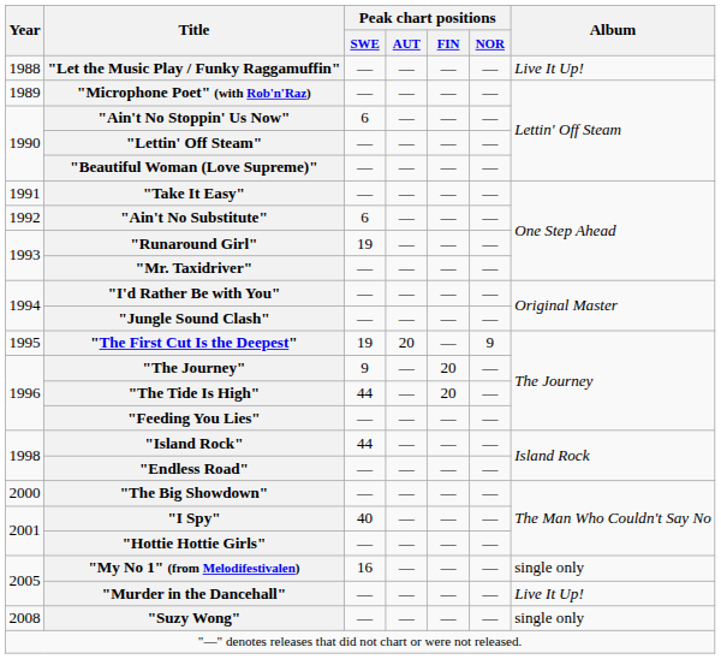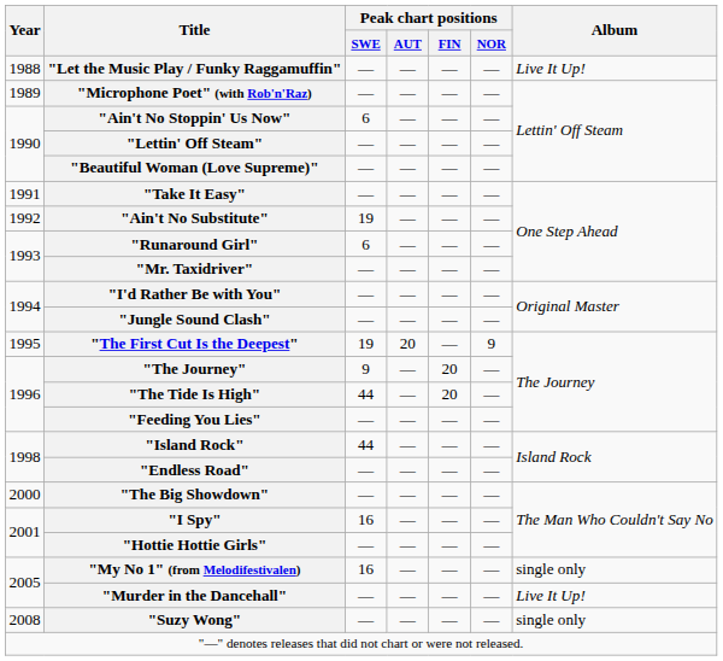 <table class="wikitable plainrowheaders" style="text-align:center;">
 <tr>
 <th rowspan="2">Year</th>
 <th rowspan="2">Title</th>
 <th colspan="4">Peak chart positions</th>
 <th rowspan="2">Album</th>
 </tr>
 <tr>
 <th width="35"><small><a href='#'>SWE</a></small><br></th>
 <th width="35"><small><a href='#'>AUT</a></small><br></th>
 <th width="35"><small><a href='#'>FIN</a></small><br></th>
 <th width="35"><small><a href='#'>NOR</a></small><br></th>
 </tr>
 <tr>
 <td>1988</td>
 <th scope="row">"Let the Music Play / Funky Raggamuffin"</th>
 <td>—</td>
 <td>—</td>
 <td>—</td>
 <td>—</td>
 <td align="left"><em>Live It Up!</em></td>
 </tr>
 <tr>
 <td>1989</td>
 <th scope="row">"Microphone Poet" <small>(with <a href='#'>Rob'n'Raz</a>)</small></th>
 <td>—</td>
 <td>—</td>
 <td>—</td>
 <td>—</td>
 <td align="left" rowspan="4"><em>Lettin' Off Steam</em></td>
 </tr>
 <tr>
 <td rowspan="3">1990</td>
 <th scope="row">"Ain't No Stoppin' Us Now"</th>
 <td>6</td>
 <td>—</td>
 <td>—</td>
 <td>—</td>
 </tr>
 <tr>
 <th scope="row">"Lettin' Off Steam"</th>
 <td>—</td>
 <td>—</td>
 <td>—</td>
 <td>—</td>
 </tr>
 <tr>
 <th scope="row">"Beautiful Woman (Love Supreme)"</th>
 <td>—</td>
 <td>—</td>
 <td>—</td>
 <td>—</td>
 </tr>
 <tr>
 <td>1991</td>
 <th scope="row">"Take It Easy"</th>
 <td>—</td>
 <td>—</td>
 <td>—</td>
 <td>—</td>
 <td align="left" rowspan="4"><em>One Step Ahead</em></td>
 </tr>
 <tr>
 <td>1992</td>
 <th scope="row">"Ain't No Substitute"</th>
-<td>6</td>
+<td>19</td>
 <td>—</td>
 <td>—</td>
 <td>—</td>
 </tr>
 <tr>
 <td rowspan="2">1993</td>
 <th scope="row">"Runaround Girl"</th>
-<td>19</td>
+<td>6</td>
 <td>—</td>
 <td>—</td>
 <td>—</td>
 </tr>
 <tr>
 <th scope="row">"Mr. Taxidriver"</th>
 <td>—</td>
 <td>—</td>
 <td>—</td>
 <td>—</td>
 </tr>
 <tr>
 <td rowspan="2">1994</td>
 <th scope="row">"I'd Rather Be with You"</th>
 <td>—</td>
 <td>—</td>
 <td>—</td>
 <td>—</td>
 <td align="left" rowspan="2"><em>Original Master</em></td>
 </tr>
 <tr>
 <th scope="row">"Jungle Sound Clash"</th>
 <td>—</td>
 <td>—</td>
 <td>—</td>
 <td>—</td>
 </tr>
 <tr>
 <td>1995</td>
 <th scope="row">"<a href='#'>The First Cut Is the Deepest</a>"</th>
 <td>19</td>
 <td>20</td>
 <td>—</td>
 <td>9</td>
 <td align="left" rowspan="4"><em>The Journey</em></td>
 </tr>
 <tr>
 <td rowspan="3">1996</td>
 <th scope="row">"The Journey"</th>
 <td>9</td>
 <td>—</td>
 <td>20</td>
 <td>—</td>
 </tr>
 <tr>
 <th scope="row">"The Tide Is High"</th>
 <td>44</td>
 <td>—</td>
 <td>20</td>
 <td>—</td>
 </tr>
 <tr>
 <th scope="row">"Feeding You Lies"</th>
 <td>—</td>
 <td>—</td>
 <td>—</td>
 <td>—</td>
 </tr>
 <tr>
 <td rowspan="2">1998</td>
 <th scope="row">"Island Rock"</th>
 <td>44</td>
 <td>—</td>
 <td>—</td>
 <td>—</td>
 <td align="left" rowspan="2"><em>Island Rock</em></td>
 </tr>
 <tr>
 <th scope="row">"Endless Road"</th>
 <td>—</td>
 <td>—</td>
 <td>—</td>
 <td>—</td>
 </tr>
 <tr>
 <td>2000</td>
 <th scope="row">"The Big Showdown"</th>
 <td>—</td>
 <td>—</td>
 <td>—</td>
 <td>—</td>
 <td align="left" rowspan="3"><em>The Man Who Couldn't Say No</em></td>
 </tr>
 <tr>
 <td rowspan="2">2001</td>
 <th scope="row">"I Spy"</th>
-<td>40</td>
+<td>16</td>
 <td>—</td>
 <td>—</td>
 <td>—</td>
 </tr>
 <tr>
 <th scope="row">"Hottie Hottie Girls"</th>
 <td>—</td>
 <td>—</td>
 <td>—</td>
 <td>—</td>
 </tr>
 <tr>
 <td rowspan="2">2005</td>
 <th scope="row">"My No 1" <small>(from <a href='#'>Melodifestivalen</a>)</small></th>
 <td>16</td>
 <td>—</td>
 <td>—</td>
 <td>—</td>
 <td align="left">single only</td>
 </tr>
 <tr>
 <th scope="row">"Murder in the Dancehall"</th>
 <td>—</td>
 <td>—</td>
 <td>—</td>
 <td>—</td>
 <td align="left"><em>Live It Up!</em></td>
 </tr>
 <tr>
 <td>2008</td>
 <th scope="row">"Suzy Wong"</th>
 <td>—</td>
 <td>—</td>
 <td>—</td>
 <td>—</td>
 <td align="left">single only</td>
 </tr>
 <tr>
 <td align="center" colspan="16" style="font-size:85%">"—" denotes releases that did not chart or were not released.</td>
 </tr>
 </table>
